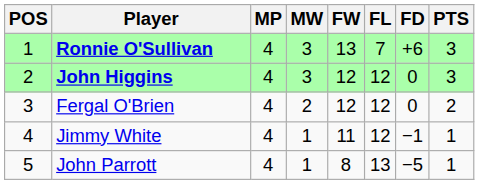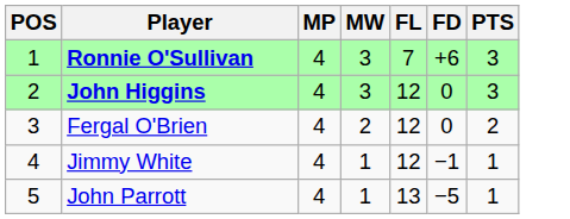 <table class="wikitable" style="text-align: center;">
 <tr>
 <th width=20>POS</th>
 <th width=165>Player</th>
 <th width=20>MP</th>
 <th width=20>MW</th>
-<th width=20>FW</th>
 <th width=20>FL</th>
 <th width=20>FD</th>
 <th width=20>PTS</th>
 </tr>
 <tr style="background:#aaffaa;">
 <td>1</td>
 <td style="text-align:left;"> <strong><a href='#'>Ronnie O'Sullivan</a></strong></td>
 <td>4</td>
 <td>3</td>
-<td>13</td>
 <td>7</td>
 <td>+6</td>
 <td>3</td>
 </tr>
 <tr style="background:#aaffaa;">
 <td>2</td>
 <td style="text-align:left;"> <strong><a href='#'>John Higgins</a></strong></td>
 <td>4</td>
 <td>3</td>
 <td>12</td>
-<td>12</td>
 <td>0</td>
 <td>3</td>
 </tr>
 <tr>
 <td>3</td>
 <td style="text-align:left;"> <a href='#'>Fergal O'Brien</a></td>
 <td>4</td>
 <td>2</td>
 <td>12</td>
-<td>12</td>
 <td>0</td>
 <td>2</td>
 </tr>
 <tr>
 <td>4</td>
 <td style="text-align:left;"> <a href='#'>Jimmy White</a></td>
 <td>4</td>
 <td>1</td>
-<td>11</td>
 <td>12</td>
 <td>−1</td>
 <td>1</td>
 </tr>
 <tr>
 <td>5</td>
 <td style="text-align:left;"> <a href='#'>John Parrott</a></td>
 <td>4</td>
 <td>1</td>
-<td>8</td>
 <td>13</td>
 <td>−5</td>
 <td>1</td>
 </tr>
 </table>
